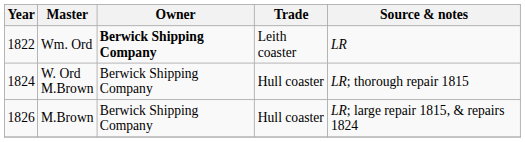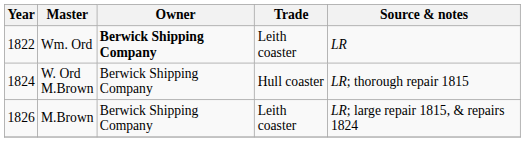 <table class=" wikitable">
 <tr>
 <th>Year</th>
 <th>Master</th>
 <th>Owner</th>
 <th>Trade</th>
 <th>Source & notes</th>
 </tr>
 <tr>
 <td>1822</td>
 <td>Wm. Ord</td>
 <td><strong>Berwick Shipping Company</strong></td>
 <td>Leith coaster</td>
 <td><em>LR</em></td>
 </tr>
 <tr>
 <td>1824</td>
 <td>W. Ord<br>M.Brown</td>
 <td>Berwick Shipping Company</td>
 <td>Hull coaster</td>
 <td><em>LR</em>; thorough repair 1815</td>
 </tr>
 <tr>
 <td>1826</td>
 <td>M.Brown</td>
 <td>Berwick Shipping Company</td>
-<td>Hull coaster</td>
+<td>Leith coaster</td>
 <td><em>LR</em>; large repair 1815, & repairs 1824</td>
 </tr>
 <tr>
 </tr>
 </table>
